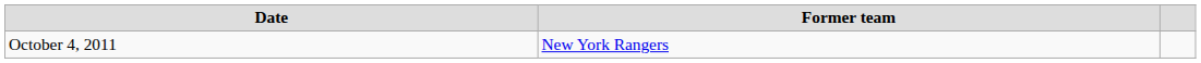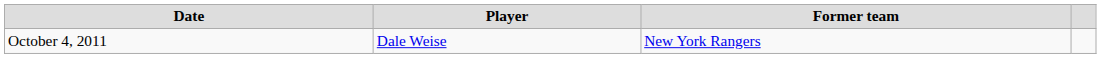 <table class="wikitable" style="width:90%;">
 <tr style="text-align:center; background:#ddd;">
 <td><strong>Date</strong></td>
+<td><strong>Player</strong></td>
 <td><strong>Former team</strong></td>
 <td></td>
 </tr>
 <tr>
 <td>October 4, 2011</td>
+<td><a href='#'>Dale Weise</a></td>
 <td><a href='#'>New York Rangers</a></td>
 <td align=center></td>
 </tr>
 </table>
